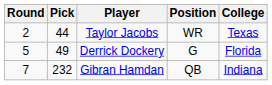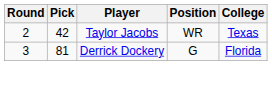 <table class="wikitable sortable sortable"  style="text-align:center;">
 <tr>
 <th>Round</th>
 <th>Pick</th>
 <th>Player</th>
 <th>Position</th>
 <th>College</th>
 </tr>
 <tr>
 <td>2</td>
-<td>44</td>
+<td>42</td>
 <td><a href='#'>Taylor Jacobs</a></td>
 <td>WR</td>
 <td><a href='#'>Texas</a></td>
 </tr>
 <tr>
-<td>5</td>
-<td>49</td>
+<td>3</td>
+<td>81</td>
 <td><a href='#'>Derrick Dockery</a></td>
 <td>G</td>
 <td><a href='#'>Florida</a></td>
 </tr>
-<tr>
-<td>7</td>
-<td>232</td>
-<td><a href='#'>Gibran Hamdan</a></td>
-<td>QB</td>
-<td><a href='#'>Indiana</a></td>
-</tr>
 </table>
